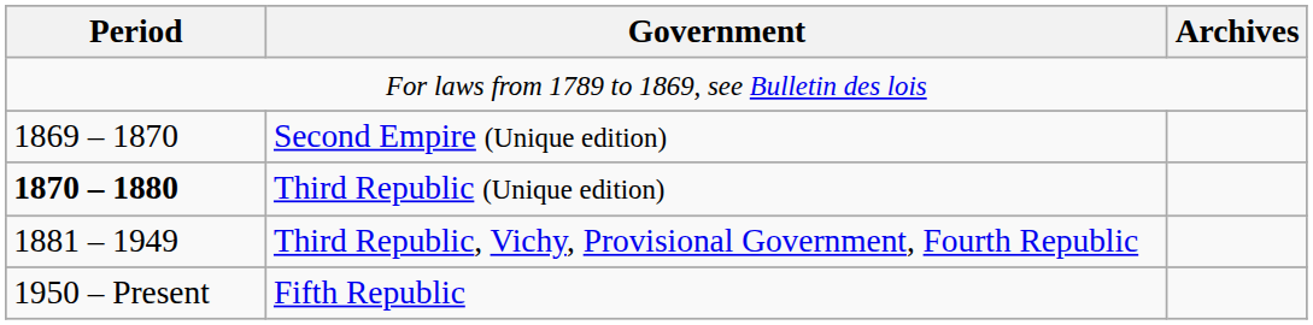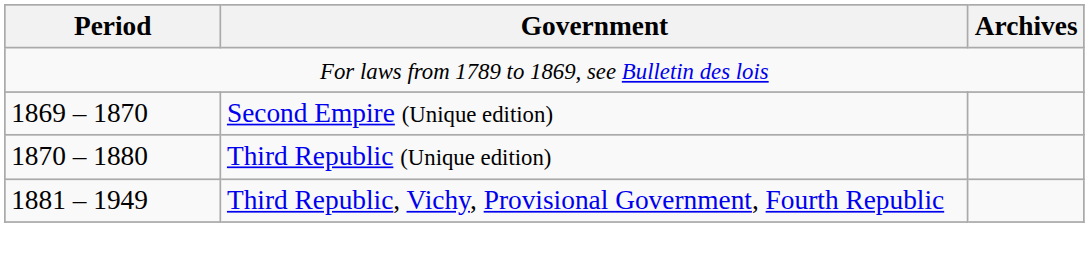 <table class="wikitable" style="width:50%">
 <tr>
 <th style="width:20%">Period</th>
 <th>Government</th>
 <th style="width:5%">Archives</th>
 </tr>
 <tr>
 <td colspan=3 style="text-align:center;"><small><em>For laws from 1789 to 1869, see <a href='#'>Bulletin des lois</a></em></small></td>
 </tr>
 <tr>
 <td>1869 – 1870</td>
 <td><a href='#'>Second Empire</a> <small>(Unique edition)</small></td>
 <td></td>
 </tr>
 <tr>
-<td><strong>1870 – 1880</strong></td>
+<td>1870 – 1880</td>
 <td><a href='#'>Third Republic</a> <small>(Unique edition)</small></td>
 <td></td>
 </tr>
 <tr>
 <td>1881 – 1949</td>
 <td><a href='#'>Third Republic</a>, <a href='#'>Vichy</a>, <a href='#'>Provisional Government</a>, <a href='#'>Fourth Republic</a></td>
 <td></td>
 </tr>
-<tr>
-<td>1950 – Present</td>
-<td><a href='#'>Fifth Republic</a></td>
-<td></td>
-</tr>
 </table>
